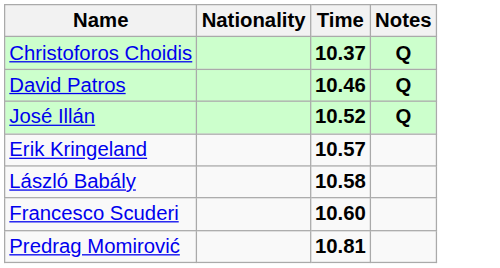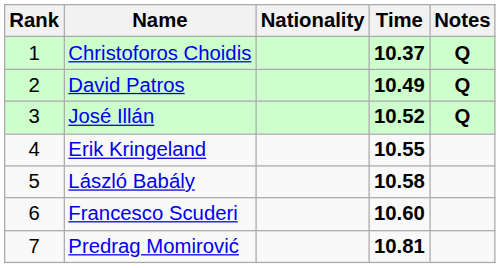 <table class="wikitable sortable" style="text-align:center">
 <tr>
+<th>Rank</th>
 <th>Name</th>
 <th>Nationality</th>
 <th>Time</th>
 <th>Notes</th>
 </tr>
 <tr bgcolor=ccffcc>
+<td>1</td>
 <td align=left><a href='#'>Christoforos Choidis</a></td>
 <td align=left></td>
 <td><strong>10.37</strong></td>
 <td><strong>Q</strong></td>
 </tr>
 <tr bgcolor=ccffcc>
+<td>2</td>
 <td align=left><a href='#'>David Patros</a></td>
 <td align=left></td>
-<td><strong>10.46</strong></td>
+<td><strong>10.49</strong></td>
 <td><strong>Q</strong></td>
 </tr>
 <tr bgcolor=ccffcc>
+<td>3</td>
 <td align=left><a href='#'>José Illán</a></td>
 <td align=left></td>
 <td><strong>10.52</strong></td>
 <td><strong>Q</strong></td>
 </tr>
 <tr>
+<td>4</td>
 <td align=left><a href='#'>Erik Kringeland</a></td>
 <td align=left></td>
-<td><strong>10.57</strong></td>
+<td><strong>10.55</strong></td>
 <td></td>
 </tr>
 <tr>
+<td>5</td>
 <td align=left><a href='#'>László Babály</a></td>
 <td align=left></td>
 <td><strong>10.58</strong></td>
 <td></td>
 </tr>
 <tr>
+<td>6</td>
 <td align=left><a href='#'>Francesco Scuderi</a></td>
 <td align=left></td>
 <td><strong>10.60</strong></td>
 <td></td>
 </tr>
 <tr>
+<td>7</td>
 <td align=left><a href='#'>Predrag Momirović</a></td>
 <td align=left></td>
 <td><strong>10.81</strong></td>
 <td></td>
 </tr>
 </table>
